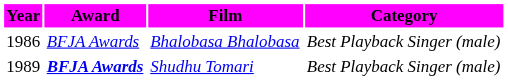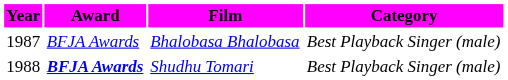 <table cellspacing="2" cellpadding="2" border="0" width="30%">
 <tr bgcolor="#FF00FF">
 <th>Year</th>
 <th>Award</th>
 <th>Film</th>
 <th>Category</th>
 </tr>
 <tr>
-<td>1986</td>
+<td>1987</td>
 <td><em><a href='#'>BFJA Awards</a></em></td>
 <td><em><a href='#'>Bhalobasa Bhalobasa</a></em></td>
 <td><em>Best Playback Singer (male)</em></td>
 </tr>
 <tr>
-<td>1989</td>
+<td>1988</td>
 <td><strong><em><a href='#'>BFJA Awards</a></em></strong></td>
 <td><em><a href='#'>Shudhu Tomari</a></em></td>
 <td><em>Best Playback Singer (male)</em></td>
 </tr>
 </table>
